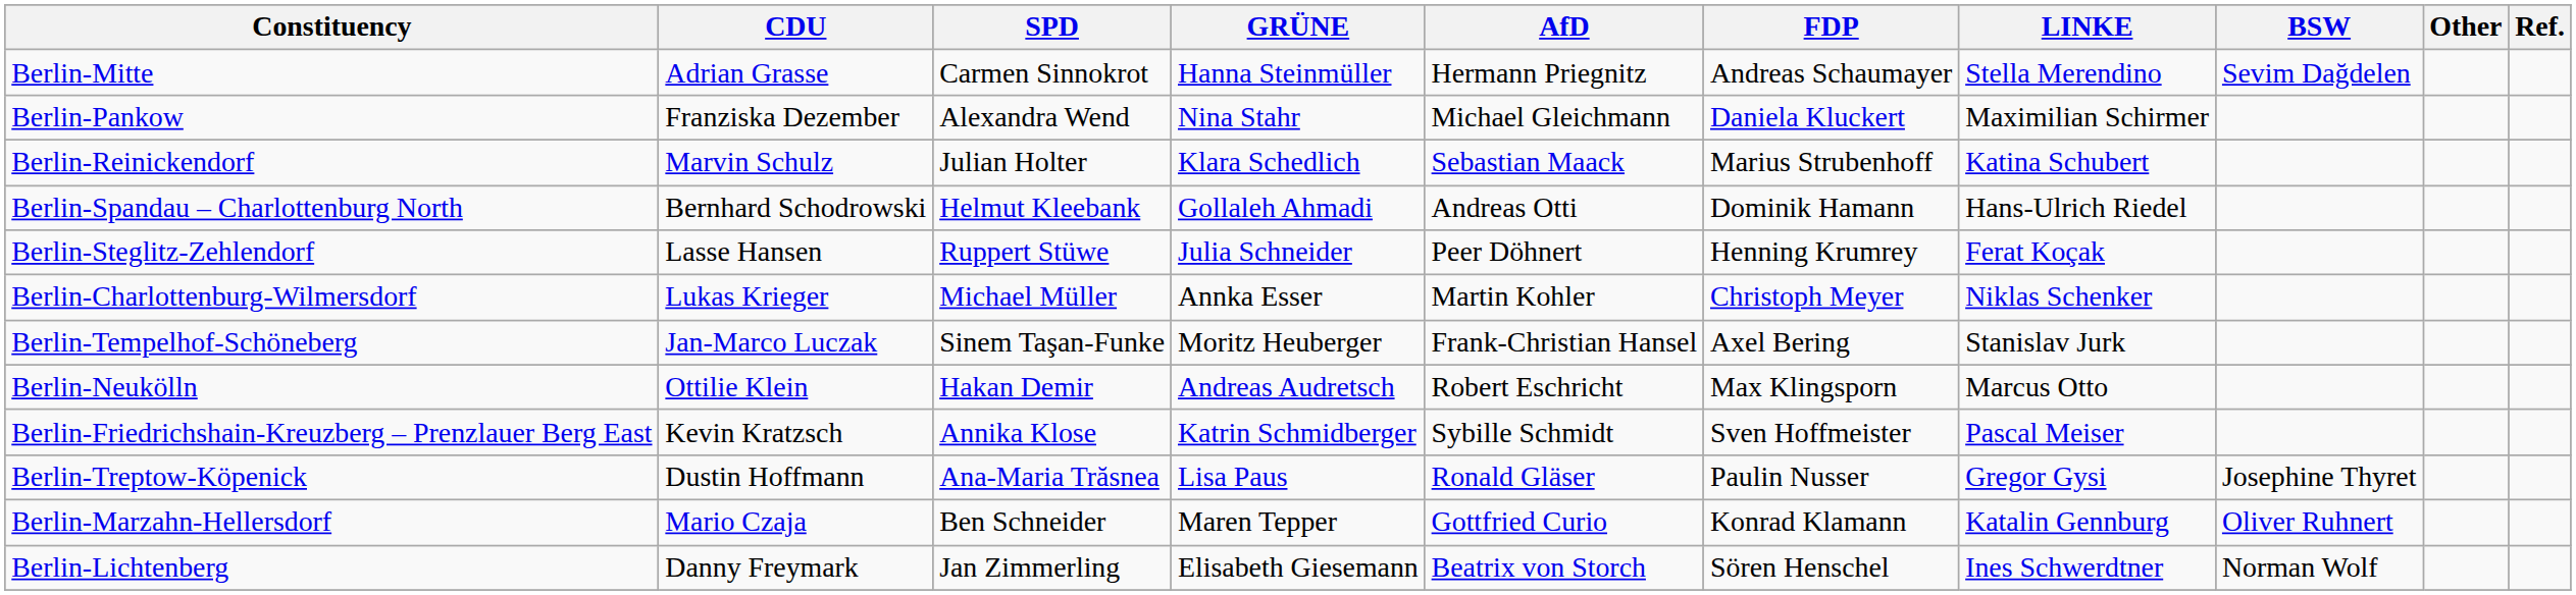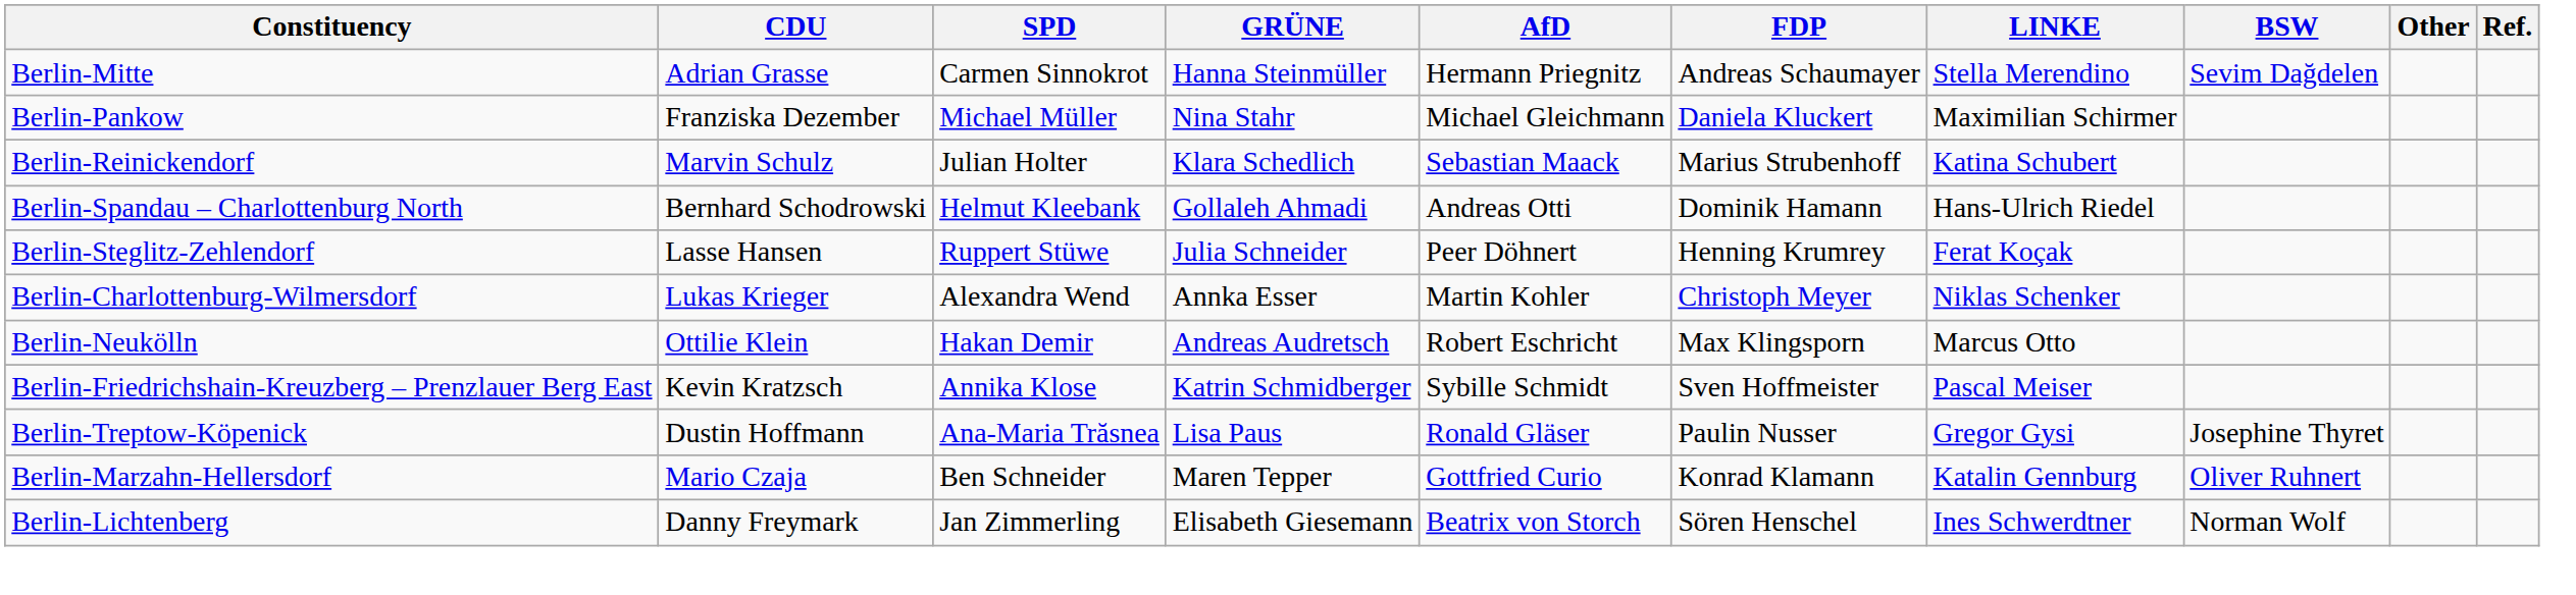 <table class="wikitable">
 <tr>
 <th>Constituency</th>
 <th><a href='#'>CDU</a></th>
 <th><a href='#'>SPD</a></th>
 <th><a href='#'>GRÜNE</a></th>
 <th><a href='#'>AfD</a></th>
 <th><a href='#'>FDP</a></th>
 <th><a href='#'>LINKE</a></th>
 <th><a href='#'>BSW</a></th>
 <th>Other</th>
 <th>Ref.</th>
 </tr>
 <tr>
 <td><a href='#'>Berlin-Mitte</a></td>
 <td><a href='#'>Adrian Grasse</a></td>
 <td>Carmen Sinnokrot</td>
 <td><a href='#'>Hanna Steinmüller</a></td>
 <td>Hermann Priegnitz</td>
 <td>Andreas Schaumayer</td>
 <td><a href='#'>Stella Merendino</a></td>
 <td><a href='#'>Sevim Dağdelen</a></td>
 <td></td>
 <td></td>
 </tr>
 <tr>
 <td><a href='#'>Berlin-Pankow</a></td>
 <td>Franziska Dezember</td>
-<td>Alexandra Wend</td>
+<td><a href='#'>Michael Müller</a></td>
 <td><a href='#'>Nina Stahr</a></td>
 <td>Michael Gleichmann</td>
 <td><a href='#'>Daniela Kluckert</a></td>
 <td>Maximilian Schirmer</td>
 <td></td>
 <td></td>
 <td></td>
 </tr>
 <tr>
 <td><a href='#'>Berlin-Reinickendorf</a></td>
 <td><a href='#'>Marvin Schulz</a></td>
 <td>Julian Holter</td>
 <td><a href='#'>Klara Schedlich</a></td>
 <td><a href='#'>Sebastian Maack</a></td>
 <td>Marius Strubenhoff</td>
 <td><a href='#'>Katina Schubert</a></td>
 <td></td>
 <td></td>
 <td></td>
 </tr>
 <tr>
 <td><a href='#'>Berlin-Spandau – Charlottenburg North</a></td>
 <td>Bernhard Schodrowski</td>
 <td><a href='#'>Helmut Kleebank</a></td>
 <td><a href='#'>Gollaleh Ahmadi</a></td>
 <td>Andreas Otti</td>
 <td>Dominik Hamann</td>
 <td>Hans-Ulrich Riedel</td>
 <td></td>
 <td></td>
 <td></td>
 </tr>
 <tr>
 <td><a href='#'>Berlin-Steglitz-Zehlendorf</a></td>
 <td>Lasse Hansen</td>
 <td><a href='#'>Ruppert Stüwe</a></td>
 <td><a href='#'>Julia Schneider</a></td>
 <td>Peer Döhnert</td>
 <td>Henning Krumrey</td>
 <td><a href='#'>Ferat Koçak</a></td>
 <td></td>
 <td></td>
 <td></td>
 </tr>
 <tr>
 <td><a href='#'>Berlin-Charlottenburg-Wilmersdorf</a></td>
 <td><a href='#'>Lukas Krieger</a></td>
-<td><a href='#'>Michael Müller</a></td>
+<td>Alexandra Wend</td>
 <td>Annka Esser</td>
 <td>Martin Kohler</td>
 <td><a href='#'>Christoph Meyer</a></td>
 <td><a href='#'>Niklas Schenker</a></td>
-<td></td>
-<td></td>
-<td></td>
-</tr>
-<tr>
-<td><a href='#'>Berlin-Tempelhof-Schöneberg</a></td>
-<td><a href='#'>Jan-Marco Luczak</a></td>
-<td>Sinem Taşan-Funke</td>
-<td>Moritz Heuberger</td>
-<td>Frank-Christian Hansel</td>
-<td>Axel Bering</td>
-<td>Stanislav Jurk</td>
 <td></td>
 <td></td>
 <td></td>
 </tr>
 <tr>
 <td><a href='#'>Berlin-Neukölln</a></td>
 <td><a href='#'>Ottilie Klein</a></td>
 <td><a href='#'>Hakan Demir</a></td>
 <td><a href='#'>Andreas Audretsch</a></td>
 <td>Robert Eschricht</td>
 <td>Max Klingsporn</td>
 <td>Marcus Otto</td>
 <td></td>
 <td></td>
 <td></td>
 </tr>
 <tr>
 <td><a href='#'>Berlin-Friedrichshain-Kreuzberg – Prenzlauer Berg East</a></td>
 <td>Kevin Kratzsch</td>
 <td><a href='#'>Annika Klose</a></td>
 <td><a href='#'>Katrin Schmidberger</a></td>
 <td>Sybille Schmidt</td>
 <td>Sven Hoffmeister</td>
 <td><a href='#'>Pascal Meiser</a></td>
 <td></td>
 <td></td>
 <td></td>
 </tr>
 <tr>
 <td><a href='#'>Berlin-Treptow-Köpenick</a></td>
 <td>Dustin Hoffmann</td>
 <td><a href='#'>Ana-Maria Trăsnea</a></td>
 <td><a href='#'>Lisa Paus</a></td>
 <td><a href='#'>Ronald Gläser</a></td>
 <td>Paulin Nusser</td>
 <td><a href='#'>Gregor Gysi</a></td>
 <td>Josephine Thyret</td>
 <td></td>
 <td></td>
 </tr>
 <tr>
 <td><a href='#'>Berlin-Marzahn-Hellersdorf</a></td>
 <td><a href='#'>Mario Czaja</a></td>
 <td>Ben Schneider</td>
 <td>Maren Tepper</td>
 <td><a href='#'>Gottfried Curio</a></td>
 <td>Konrad Klamann</td>
 <td><a href='#'>Katalin Gennburg</a></td>
 <td><a href='#'>Oliver Ruhnert</a></td>
 <td></td>
 <td></td>
 </tr>
 <tr>
 <td><a href='#'>Berlin-Lichtenberg</a></td>
 <td>Danny Freymark</td>
 <td>Jan Zimmerling</td>
 <td>Elisabeth Giesemann</td>
 <td><a href='#'>Beatrix von Storch</a></td>
 <td>Sören Henschel</td>
 <td><a href='#'>Ines Schwerdtner</a></td>
 <td>Norman Wolf</td>
 <td></td>
 <td></td>
 </tr>
 </table>
